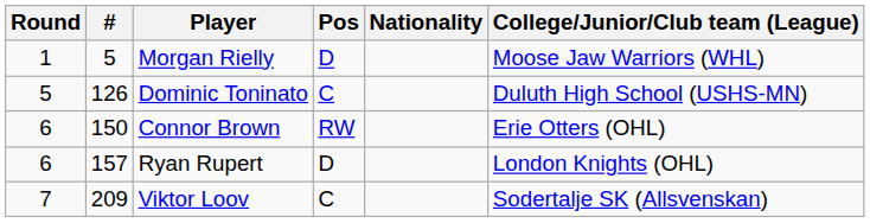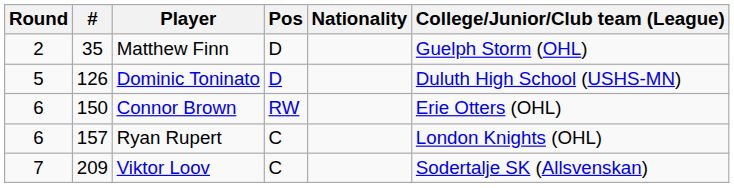 <table class="wikitable">
 <tr>
 <th>Round</th>
 <th>#</th>
 <th>Player</th>
 <th>Pos</th>
 <th>Nationality</th>
 <th>College/Junior/Club team (League)</th>
 </tr>
 <tr>
-<td align=center>1</td>
-<td align=center>5</td>
-<td><a href='#'>Morgan Rielly</a></td>
-<td><a href='#'>D</a></td>
+<td align=center>2</td>
+<td align=center>35</td>
+<td>Matthew Finn</td>
+<td>D</td>
 <td></td>
-<td><a href='#'>Moose Jaw Warriors</a> (<a href='#'>WHL</a>)</td>
+<td><a href='#'>Guelph Storm</a> (<a href='#'>OHL</a>)</td>
 </tr>
 <tr>
 <td align=center>5</td>
 <td align=center>126</td>
 <td><a href='#'>Dominic Toninato</a></td>
-<td><a href='#'>C</a></td>
+<td><a href='#'>D</a></td>
 <td></td>
 <td><a href='#'>Duluth High School</a> (<a href='#'>USHS-MN</a>)</td>
 </tr>
 <tr>
 <td align=center>6</td>
 <td align=center>150</td>
 <td><a href='#'>Connor Brown</a></td>
 <td><a href='#'>RW</a></td>
 <td></td>
 <td><a href='#'>Erie Otters</a> (OHL)</td>
 </tr>
 <tr>
 <td align=center>6</td>
 <td align=center>157</td>
 <td>Ryan Rupert</td>
-<td>D</td>
+<td>C</td>
 <td></td>
 <td><a href='#'>London Knights</a> (OHL)</td>
 </tr>
 <tr>
 <td align=center>7</td>
 <td align=center>209</td>
 <td><a href='#'>Viktor Loov</a></td>
 <td>C</td>
 <td></td>
 <td><a href='#'>Sodertalje SK</a> (<a href='#'>Allsvenskan</a>)</td>
 </tr>
 </table>
